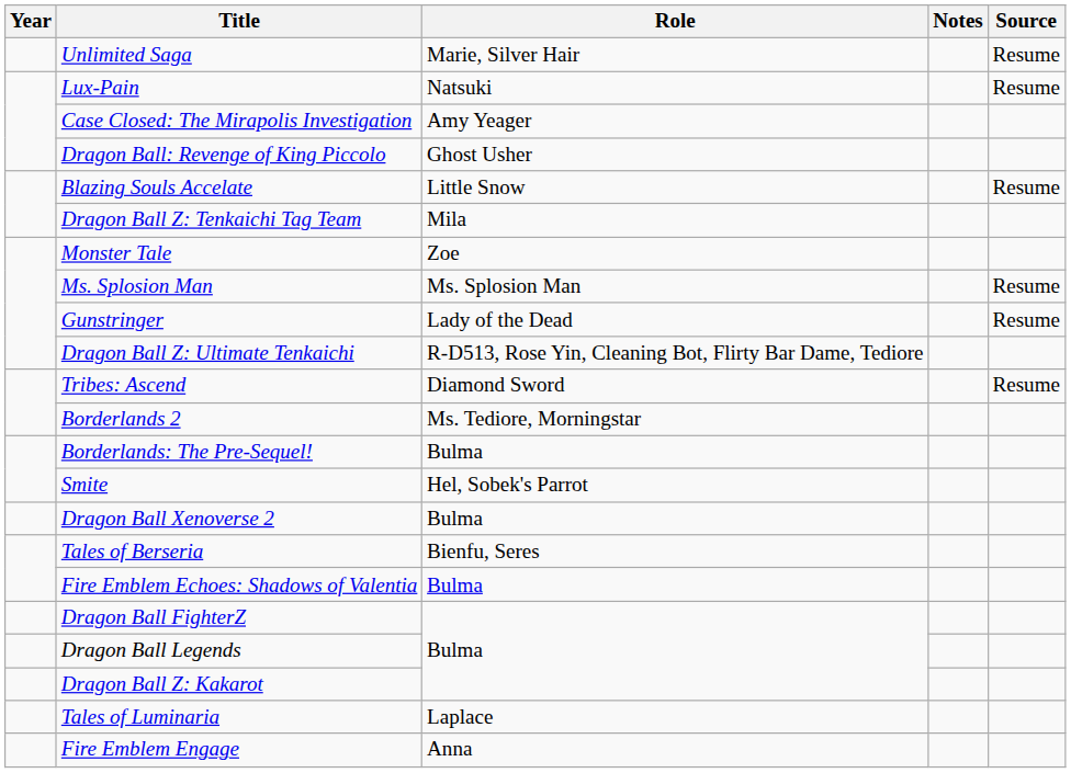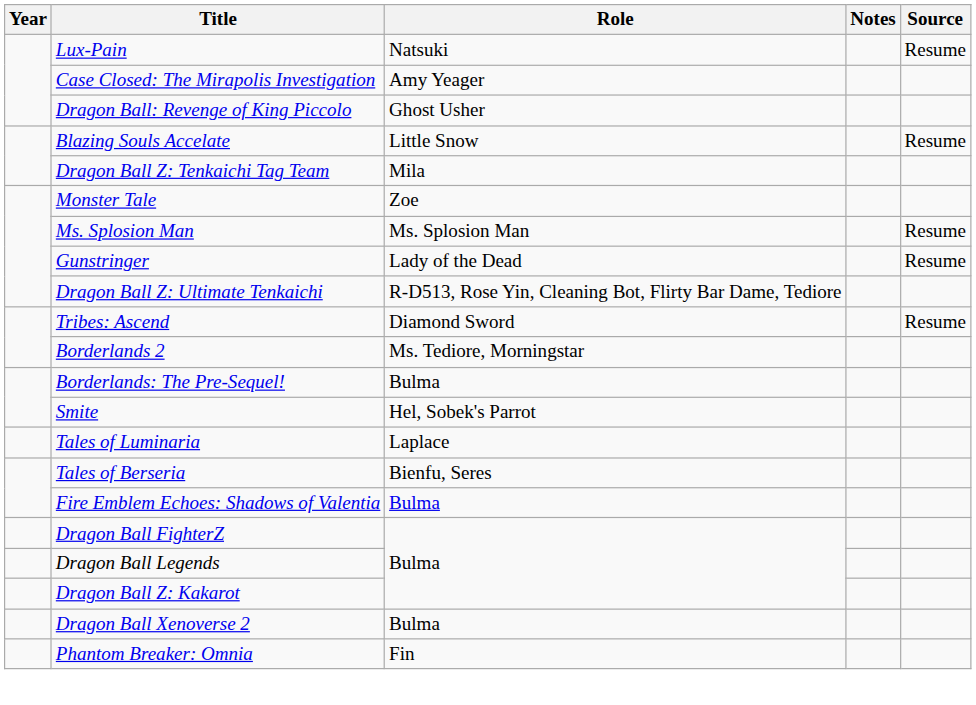 <table class="wikitable sortable plainrowheaders">
 <tr>
 <th>Year</th>
 <th>Title</th>
 <th>Role</th>
 <th class="unsortable">Notes</th>
 <th class="unsortable">Source</th>
-</tr>
-<tr>
-<td></td>
-<td><em><a href='#'>Unlimited Saga</a></em></td>
-<td>Marie, Silver Hair</td>
-<td></td>
-<td>Resume</td>
 </tr>
 <tr>
 <td rowspan="3"></td>
 <td><em><a href='#'>Lux-Pain</a></em></td>
 <td>Natsuki</td>
 <td></td>
 <td>Resume </td>
 </tr>
 <tr>
 <td><em><a href='#'>Case Closed: The Mirapolis Investigation</a></em></td>
 <td>Amy Yeager</td>
 <td></td>
 <td></td>
 </tr>
 <tr>
 <td><em><a href='#'>Dragon Ball: Revenge of King Piccolo</a></em></td>
 <td>Ghost Usher</td>
 <td></td>
 <td></td>
 </tr>
 <tr>
 <td rowspan="2"></td>
 <td><em><a href='#'>Blazing Souls Accelate</a></em></td>
 <td>Little Snow</td>
 <td></td>
 <td>Resume </td>
 </tr>
 <tr>
 <td><em><a href='#'>Dragon Ball Z: Tenkaichi Tag Team</a></em></td>
 <td>Mila</td>
 <td></td>
 <td></td>
 </tr>
 <tr>
 <td rowspan="4"></td>
 <td><em><a href='#'>Monster Tale</a></em></td>
 <td>Zoe</td>
 <td></td>
 <td></td>
 </tr>
 <tr>
 <td><em><a href='#'>Ms. Splosion Man</a></em></td>
 <td>Ms. Splosion Man</td>
 <td></td>
 <td>Resume</td>
 </tr>
 <tr>
 <td><em><a href='#'>Gunstringer</a></em></td>
 <td>Lady of the Dead</td>
 <td></td>
 <td>Resume </td>
 </tr>
 <tr>
 <td><em><a href='#'>Dragon Ball Z: Ultimate Tenkaichi</a></em></td>
 <td>R-D513, Rose Yin, Cleaning Bot, Flirty Bar Dame, Tediore</td>
 <td></td>
 <td></td>
 </tr>
 <tr>
 <td rowspan="2"></td>
 <td><em><a href='#'>Tribes: Ascend</a></em></td>
 <td>Diamond Sword</td>
 <td></td>
 <td>Resume </td>
 </tr>
 <tr>
 <td><em><a href='#'>Borderlands 2</a></em></td>
 <td>Ms. Tediore, Morningstar</td>
 <td></td>
 <td></td>
 </tr>
 <tr>
 <td rowspan="2"></td>
 <td><em><a href='#'>Borderlands: The Pre-Sequel!</a></em></td>
 <td>Bulma</td>
 <td></td>
 <td></td>
 </tr>
 <tr>
 <td><em><a href='#'>Smite</a></em></td>
 <td>Hel, Sobek's Parrot</td>
 <td></td>
 <td></td>
 </tr>
 <tr>
 <td></td>
-<td><em><a href='#'>Dragon Ball Xenoverse 2</a></em></td>
-<td>Bulma</td>
+<td><em><a href='#'>Tales of Luminaria</a></em></td>
+<td>Laplace</td>
 <td></td>
 <td></td>
 </tr>
 <tr>
 <td rowspan="2"></td>
 <td><em><a href='#'>Tales of Berseria</a></em></td>
 <td>Bienfu, Seres</td>
 <td></td>
 <td></td>
 </tr>
 <tr>
 <td><em><a href='#'>Fire Emblem Echoes: Shadows of Valentia</a></em></td>
 <td><a href='#'>Bulma</a></td>
 <td></td>
 <td></td>
 </tr>
 <tr>
 <td></td>
 <td><em><a href='#'>Dragon Ball FighterZ</a></em></td>
 <td rowspan="3">Bulma</td>
 <td></td>
 <td></td>
 </tr>
 <tr>
 <td></td>
 <td><em>Dragon Ball Legends</em></td>
 <td></td>
 <td></td>
 </tr>
 <tr>
 <td></td>
 <td><em><a href='#'>Dragon Ball Z: Kakarot</a></em></td>
 <td></td>
 <td></td>
 </tr>
 <tr>
 <td></td>
-<td><em><a href='#'>Tales of Luminaria</a></em></td>
-<td>Laplace</td>
+<td><em><a href='#'>Dragon Ball Xenoverse 2</a></em></td>
+<td>Bulma</td>
 <td></td>
 <td></td>
 </tr>
 <tr>
 <td></td>
-<td><em><a href='#'>Fire Emblem Engage</a></em></td>
-<td>Anna</td>
+<td><em><a href='#'>Phantom Breaker: Omnia</a></em></td>
+<td>Fin</td>
 <td></td>
 <td></td>
 </tr>
 </table>
